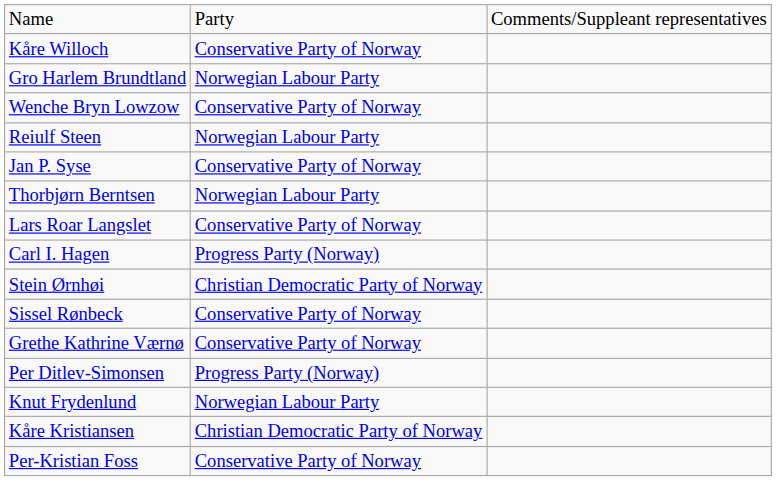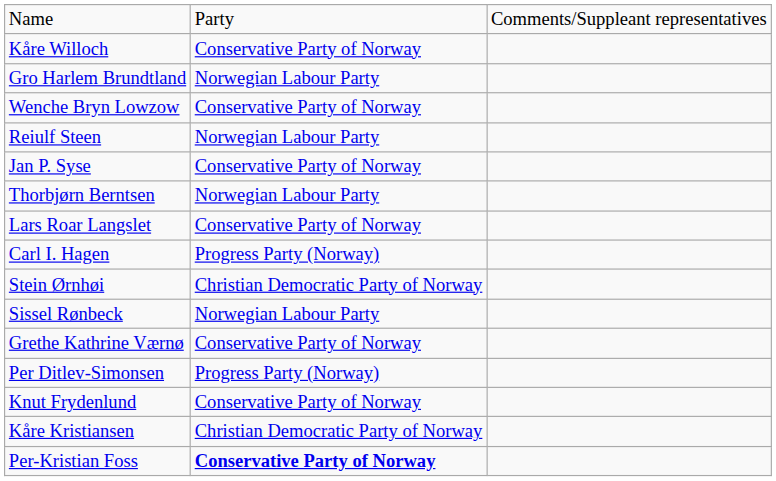 <table class="wikitable">
 <tr>
 <td>Name</td>
 <td>Party</td>
 <td>Comments/Suppleant representatives</td>
 </tr>
 <tr>
 <td><a href='#'>Kåre Willoch</a></td>
 <td><a href='#'>Conservative Party of Norway</a></td>
 <td></td>
 </tr>
 <tr>
 <td><a href='#'>Gro Harlem Brundtland</a></td>
 <td><a href='#'>Norwegian Labour Party</a></td>
 <td></td>
 </tr>
 <tr>
 <td><a href='#'>Wenche Bryn Lowzow</a></td>
 <td><a href='#'>Conservative Party of Norway</a></td>
 <td></td>
 </tr>
 <tr>
 <td><a href='#'>Reiulf Steen</a></td>
 <td><a href='#'>Norwegian Labour Party</a></td>
 <td></td>
 </tr>
 <tr>
 <td><a href='#'>Jan P. Syse</a></td>
 <td><a href='#'>Conservative Party of Norway</a></td>
 <td></td>
 </tr>
 <tr>
 <td><a href='#'>Thorbjørn Berntsen</a></td>
 <td><a href='#'>Norwegian Labour Party</a></td>
 <td></td>
 </tr>
 <tr>
 <td><a href='#'>Lars Roar Langslet</a></td>
 <td><a href='#'>Conservative Party of Norway</a></td>
 <td></td>
 </tr>
 <tr>
 <td><a href='#'>Carl I. Hagen</a></td>
 <td><a href='#'>Progress Party (Norway)</a></td>
 <td></td>
 </tr>
 <tr>
 <td><a href='#'>Stein Ørnhøi</a></td>
 <td><a href='#'>Christian Democratic Party of Norway</a></td>
 <td></td>
 </tr>
 <tr>
 <td><a href='#'>Sissel Rønbeck</a></td>
-<td><a href='#'>Conservative Party of Norway</a></td>
+<td><a href='#'>Norwegian Labour Party</a></td>
 <td></td>
 </tr>
 <tr>
 <td><a href='#'>Grethe Kathrine Værnø</a></td>
 <td><a href='#'>Conservative Party of Norway</a></td>
 <td></td>
 </tr>
 <tr>
 <td><a href='#'>Per Ditlev-Simonsen</a></td>
 <td><a href='#'>Progress Party (Norway)</a></td>
 <td></td>
 </tr>
 <tr>
 <td><a href='#'>Knut Frydenlund</a></td>
-<td><a href='#'>Norwegian Labour Party</a></td>
+<td><a href='#'>Conservative Party of Norway</a></td>
 <td></td>
 </tr>
 <tr>
 <td><a href='#'>Kåre Kristiansen</a></td>
 <td><a href='#'>Christian Democratic Party of Norway</a></td>
 <td></td>
 </tr>
 <tr>
 <td><a href='#'>Per-Kristian Foss</a></td>
-<td><a href='#'>Conservative Party of Norway</a></td>
+<td><strong><a href='#'>Conservative Party of Norway</a></strong></td>
 <td></td>
 </tr>
 </table>
